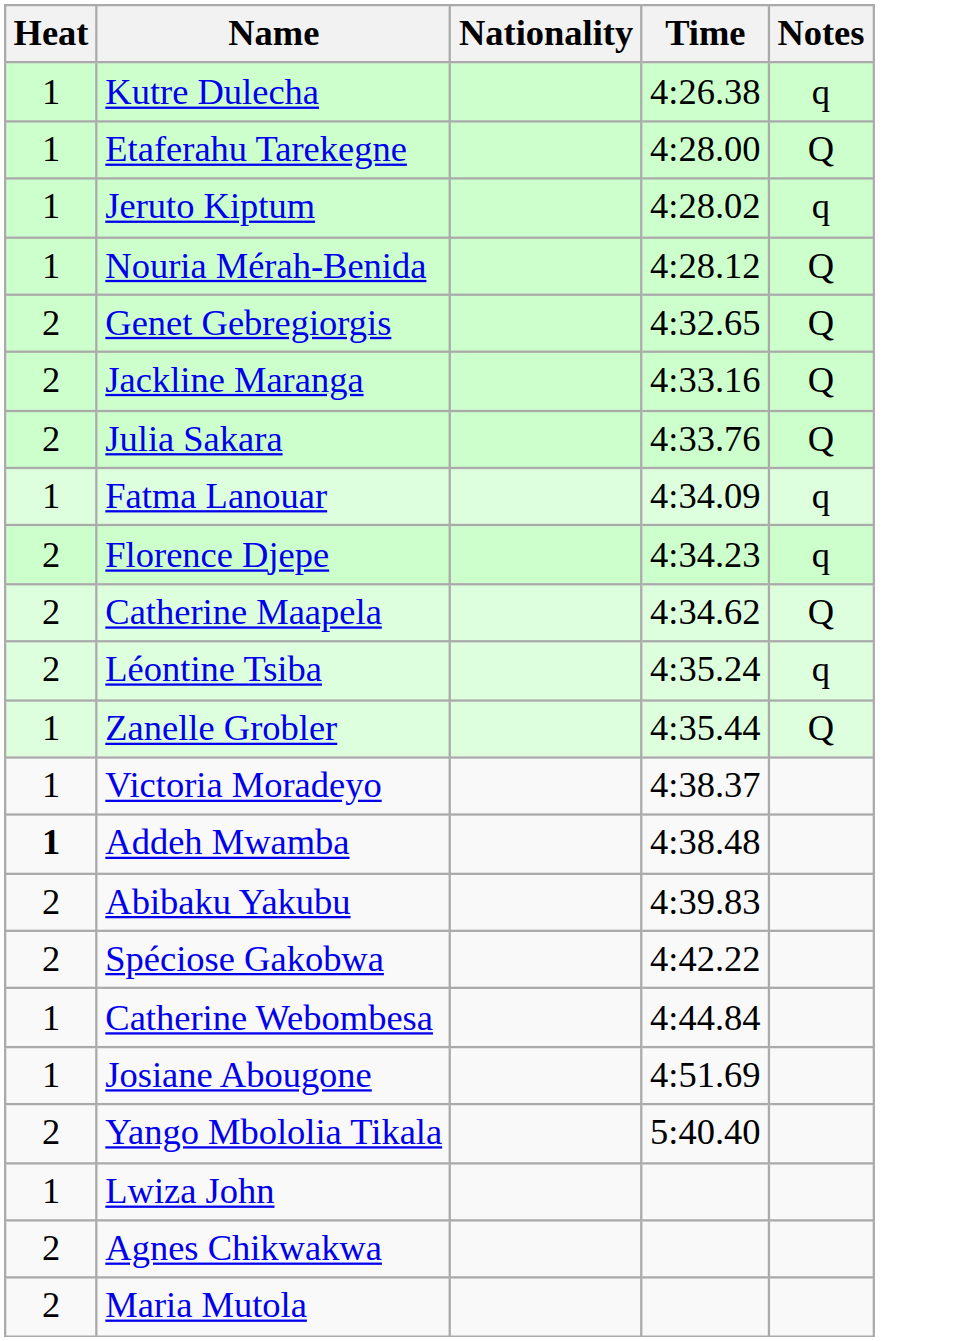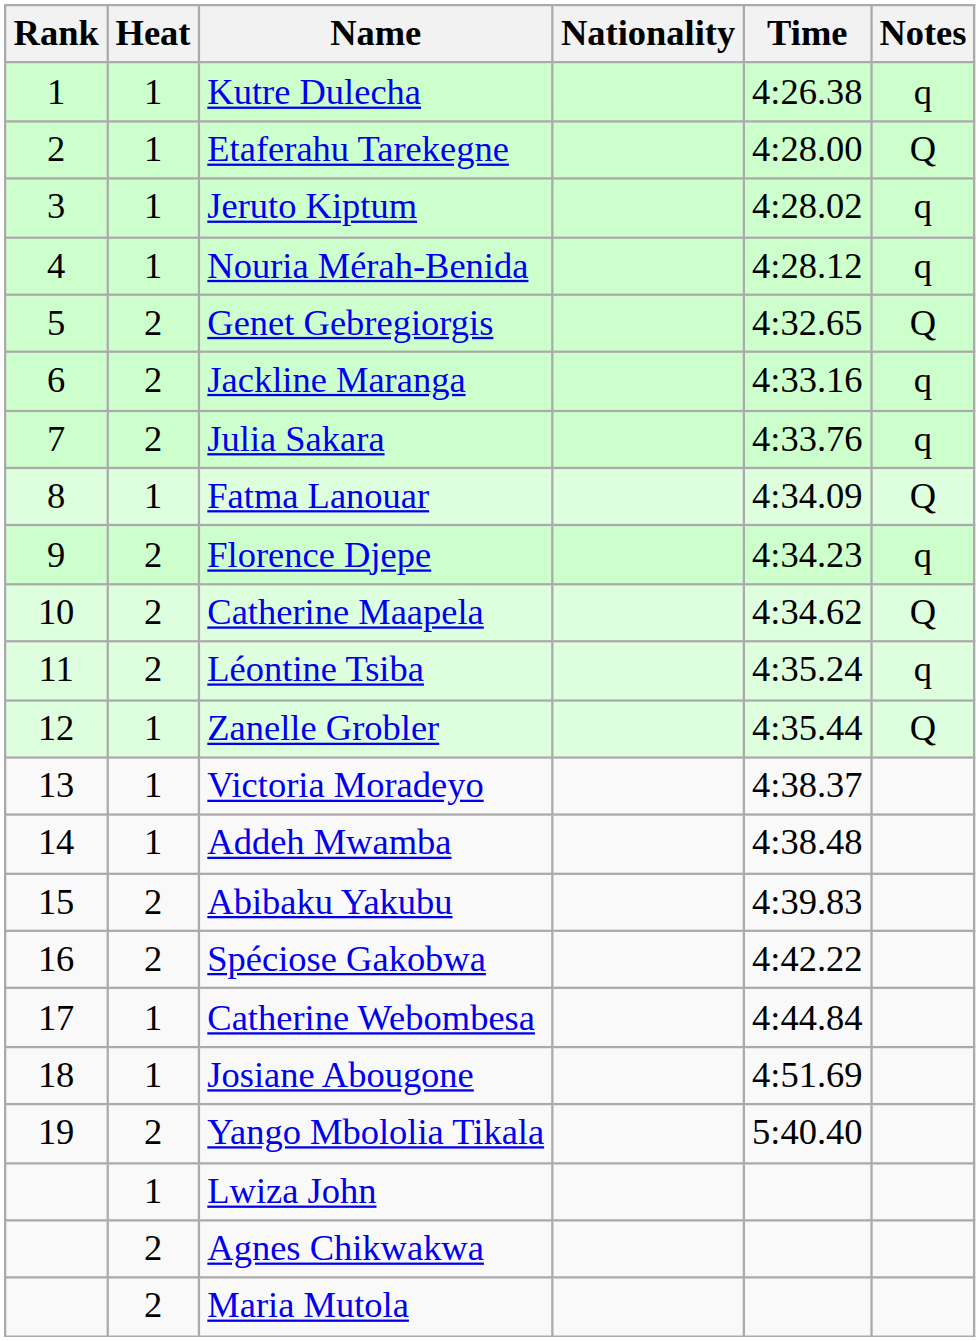 <table class="wikitable sortable" style="text-align:center">
 <tr>
+<th>Rank</th>
 <th>Heat</th>
 <th>Name</th>
 <th>Nationality</th>
 <th>Time</th>
 <th>Notes</th>
 </tr>
 <tr bgcolor=ccffcc>
 <td>1</td>
+<td>1</td>
 <td align=left><a href='#'>Kutre Dulecha</a></td>
 <td align=left></td>
 <td>4:26.38</td>
 <td>q</td>
 </tr>
 <tr bgcolor=ccffcc>
+<td>2</td>
 <td>1</td>
 <td align=left><a href='#'>Etaferahu Tarekegne</a></td>
 <td align=left></td>
 <td>4:28.00</td>
 <td>Q</td>
 </tr>
 <tr bgcolor=ccffcc>
+<td>3</td>
 <td>1</td>
 <td align=left><a href='#'>Jeruto Kiptum</a></td>
 <td align=left></td>
 <td>4:28.02</td>
 <td>q</td>
 </tr>
 <tr bgcolor=ccffcc>
+<td>4</td>
 <td>1</td>
 <td align=left><a href='#'>Nouria Mérah-Benida</a></td>
 <td align=left></td>
 <td>4:28.12</td>
-<td>Q</td>
+<td>q</td>
 </tr>
 <tr bgcolor=ccffcc>
+<td>5</td>
 <td>2</td>
 <td align=left><a href='#'>Genet Gebregiorgis</a></td>
 <td align=left></td>
 <td>4:32.65</td>
 <td>Q</td>
 </tr>
 <tr bgcolor=ccffcc>
+<td>6</td>
 <td>2</td>
 <td align=left><a href='#'>Jackline Maranga</a></td>
 <td align=left></td>
 <td>4:33.16</td>
-<td>Q</td>
+<td>q</td>
 </tr>
 <tr bgcolor=ccffcc>
+<td>7</td>
 <td>2</td>
 <td align=left><a href='#'>Julia Sakara</a></td>
 <td align=left></td>
 <td>4:33.76</td>
-<td>Q</td>
+<td>q</td>
 </tr>
 <tr bgcolor=ddffdd>
+<td>8</td>
 <td>1</td>
 <td align=left><a href='#'>Fatma Lanouar</a></td>
 <td align=left></td>
 <td>4:34.09</td>
-<td>q</td>
+<td>Q</td>
 </tr>
 <tr bgcolor=ccffcc>
+<td>9</td>
 <td>2</td>
 <td align=left><a href='#'>Florence Djepe</a></td>
 <td align=left></td>
 <td>4:34.23</td>
 <td>q</td>
 </tr>
 <tr bgcolor=ddffdd>
+<td>10</td>
 <td>2</td>
 <td align=left><a href='#'>Catherine Maapela</a></td>
 <td align=left></td>
 <td>4:34.62</td>
 <td>Q</td>
 </tr>
 <tr bgcolor=ddffdd>
+<td>11</td>
 <td>2</td>
 <td align=left><a href='#'>Léontine Tsiba</a></td>
 <td align=left></td>
 <td>4:35.24</td>
 <td>q</td>
 </tr>
 <tr bgcolor=ddffdd>
+<td>12</td>
 <td>1</td>
 <td align=left><a href='#'>Zanelle Grobler</a></td>
 <td align=left></td>
 <td>4:35.44</td>
 <td>Q</td>
 </tr>
 <tr>
+<td>13</td>
 <td>1</td>
 <td align=left><a href='#'>Victoria Moradeyo</a></td>
 <td align=left></td>
 <td>4:38.37</td>
 <td></td>
 </tr>
 <tr>
-<td><strong>1</strong></td>
+<td>14</td>
+<td>1</td>
 <td align=left><a href='#'>Addeh Mwamba</a></td>
 <td align=left></td>
 <td>4:38.48</td>
 <td></td>
 </tr>
 <tr>
+<td>15</td>
 <td>2</td>
 <td align=left><a href='#'>Abibaku Yakubu</a></td>
 <td align=left></td>
 <td>4:39.83</td>
 <td></td>
 </tr>
 <tr>
+<td>16</td>
 <td>2</td>
 <td align=left><a href='#'>Spéciose Gakobwa</a></td>
 <td align=left></td>
 <td>4:42.22</td>
 <td></td>
 </tr>
 <tr>
+<td>17</td>
 <td>1</td>
 <td align=left><a href='#'>Catherine Webombesa</a></td>
 <td align=left></td>
 <td>4:44.84</td>
 <td></td>
 </tr>
 <tr>
+<td>18</td>
 <td>1</td>
 <td align=left><a href='#'>Josiane Abougone</a></td>
 <td align=left></td>
 <td>4:51.69</td>
 <td></td>
 </tr>
 <tr>
+<td>19</td>
 <td>2</td>
 <td align=left><a href='#'>Yango Mbololia Tikala</a></td>
 <td align=left></td>
 <td>5:40.40</td>
 <td></td>
 </tr>
 <tr>
+<td></td>
 <td>1</td>
 <td align=left><a href='#'>Lwiza John</a></td>
 <td align=left></td>
 <td></td>
 <td></td>
 </tr>
 <tr>
+<td></td>
 <td>2</td>
 <td align=left><a href='#'>Agnes Chikwakwa</a></td>
 <td align=left></td>
 <td></td>
 <td></td>
 </tr>
 <tr>
+<td></td>
 <td>2</td>
 <td align=left><a href='#'>Maria Mutola</a></td>
 <td align=left></td>
 <td></td>
 <td></td>
 </tr>
 </table>
